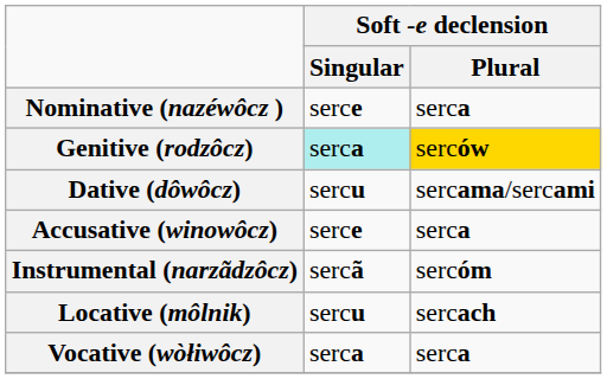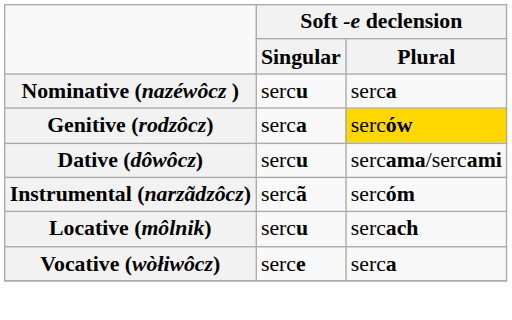 <table class="wikitable">
 <tr>
 <td rowspan="2"></td>
 <th colspan="2">Soft <em>-e</em> declension</th>
 </tr>
 <tr>
 <th>Singular</th>
 <th>Plural</th>
 </tr>
 <tr>
 <th>Nominative (<em>nazéwôcz </em>)</th>
-<td>serc<strong>e</strong></td>
+<td>serc<strong>u</strong></td>
 <td>serc<strong>a</strong></td>
 </tr>
 <tr>
 <th>Genitive (<em>rodzôcz</em>)</th>
-<td style="background: paleturquoise;">serc<strong>a</strong></td>
+<td>serc<strong>a</strong></td>
 <td style="background: gold;">serc<strong>ów</strong></td>
 </tr>
 <tr>
 <th>Dative (<em>dôwôcz</em>)</th>
 <td>serc<strong>u</strong></td>
 <td>serc<strong>ama</strong>/serc<strong>ami</strong></td>
-</tr>
-<tr>
-<th>Accusative (<em>winowôcz</em>)</th>
-<td>serc<strong>e</strong></td>
-<td>serc<strong>a</strong></td>
 </tr>
 <tr>
 <th>Instrumental (<em>narzãdzôcz</em>)</th>
 <td>serc<strong>ã</strong></td>
 <td>serc<strong>óm</strong></td>
 </tr>
 <tr>
 <th>Locative (<em>môlnik</em>)</th>
 <td>serc<strong>u</strong></td>
 <td>serc<strong>ach</strong></td>
 </tr>
 <tr>
 <th>Vocative (<em>wòłiwôcz</em>)</th>
-<td>serc<strong>a</strong></td>
+<td>serc<strong>e</strong></td>
 <td>serc<strong>a</strong></td>
 </tr>
 <tr>
 </tr>
 </table>
